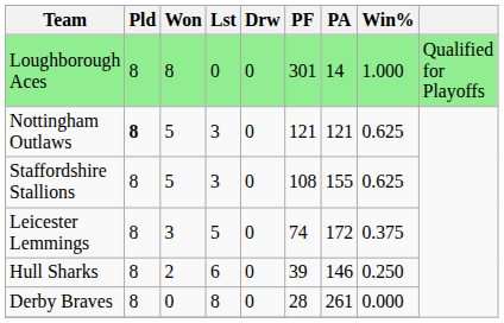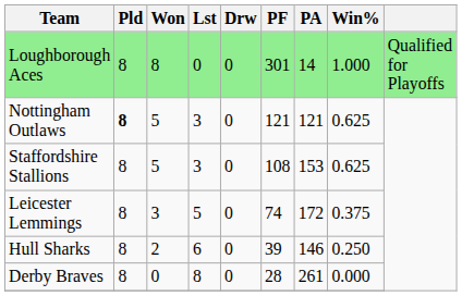 <table class="wikitable" width=65%">
 <tr>
 <th width=26%>Team</th>
 <th width=5%>Pld</th>
 <th width=5%>Won</th>
 <th width=5%>Lst</th>
 <th width=5%>Drw</th>
 <th width=5%>PF</th>
 <th width=5%>PA</th>
 <th width=6%>Win%</th>
 <th width=38%></th>
 </tr>
 <tr style="background:lightgreen">
 <td>Loughborough Aces</td>
 <td>8</td>
 <td>8</td>
 <td>0</td>
 <td>0</td>
 <td>301</td>
 <td>14</td>
 <td>1.000</td>
 <td>Qualified for Playoffs</td>
 </tr>
 <tr>
 <td>Nottingham Outlaws</td>
 <td><strong>8</strong></td>
 <td>5</td>
 <td>3</td>
 <td>0</td>
 <td>121</td>
 <td>121</td>
 <td>0.625</td>
 </tr>
 <tr>
 <td>Staffordshire Stallions</td>
 <td>8</td>
 <td>5</td>
 <td>3</td>
 <td>0</td>
 <td>108</td>
-<td>155</td>
+<td>153</td>
 <td>0.625</td>
 </tr>
 <tr>
 <td>Leicester Lemmings</td>
 <td>8</td>
 <td>3</td>
 <td>5</td>
 <td>0</td>
 <td>74</td>
 <td>172</td>
 <td>0.375</td>
 </tr>
 <tr>
 <td>Hull Sharks</td>
 <td>8</td>
 <td>2</td>
 <td>6</td>
 <td>0</td>
 <td>39</td>
 <td>146</td>
 <td>0.250</td>
 </tr>
 <tr>
 <td>Derby Braves</td>
 <td>8</td>
 <td>0</td>
 <td>8</td>
 <td>0</td>
 <td>28</td>
 <td>261</td>
 <td>0.000</td>
 </tr>
 <tr>
 </tr>
 </table>
